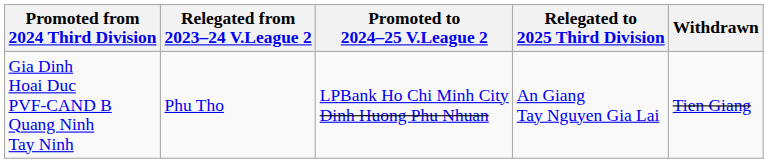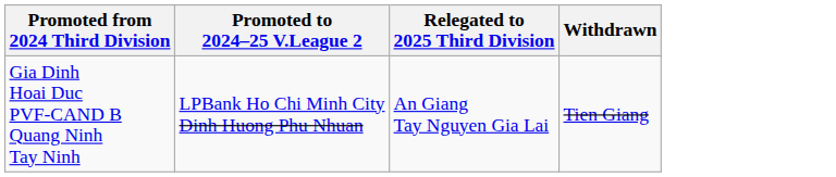 <table class="wikitable">
 <tr>
 <th>Promoted from<br><a href='#'>2024 Third Division</a></th>
-<th>Relegated from<br><a href='#'>2023–24 V.League 2</a></th>
 <th>Promoted to<br><a href='#'>2024–25 V.League 2</a></th>
 <th>Relegated to<br><a href='#'>2025 Third Division</a></th>
 <th>Withdrawn</th>
 </tr>
 <tr>
 <td><a href='#'>Gia Dinh</a><br><a href='#'>Hoai Duc</a><br><a href='#'>PVF-CAND B</a><br><a href='#'>Quang Ninh</a><br><a href='#'>Tay Ninh</a></td>
-<td><a href='#'>Phu Tho</a></td>
 <td><a href='#'>LPBank Ho Chi Minh City</a><br><s><a href='#'>Dinh Huong Phu Nhuan</a></s></td>
 <td><a href='#'>An Giang</a><br><a href='#'>Tay Nguyen Gia Lai</a></td>
 <td><s><a href='#'>Tien Giang</a></s></td>
 </tr>
 </table>
